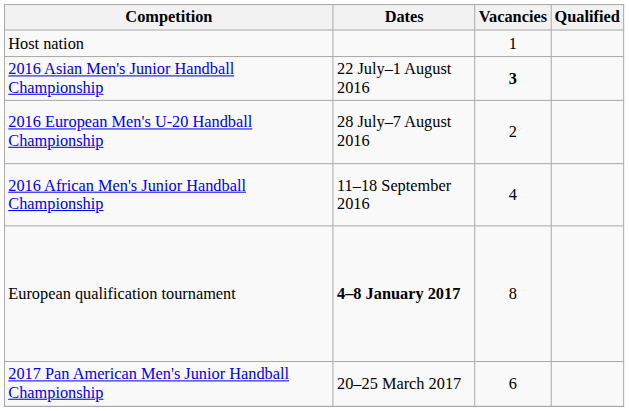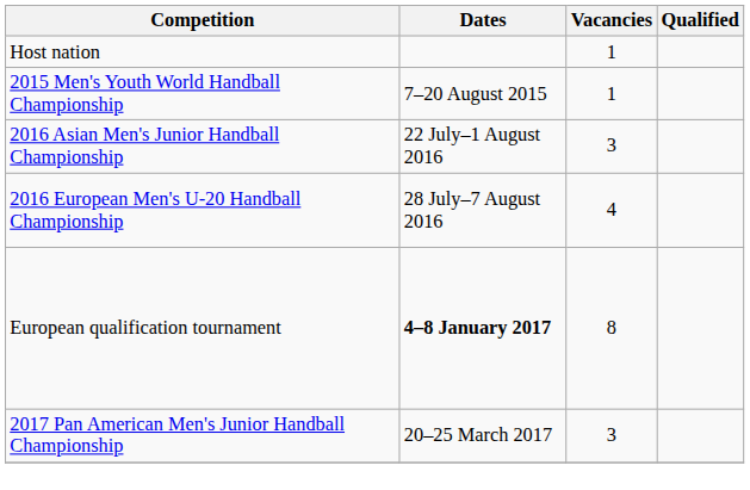 <table class="wikitable">
 <tr>
 <th>Competition</th>
 <th>Dates</th>
 <th>Vacancies</th>
 <th>Qualified</th>
 </tr>
 <tr>
 <td>Host nation</td>
 <td></td>
 <td align="center">1</td>
 <td></td>
 </tr>
 <tr>
+<td><a href='#'>2015 Men's Youth World Handball Championship</a></td>
+<td>7–20 August 2015</td>
+<td align="center">1</td>
+<td></td>
+</tr>
+<tr>
 <td><a href='#'>2016 Asian Men's Junior Handball Championship</a></td>
 <td>22 July–1 August 2016</td>
-<td align="center"><strong>3</strong></td>
+<td align="center">3</td>
 <td><br><br></td>
 </tr>
 <tr>
 <td><a href='#'>2016 European Men's U-20 Handball Championship</a></td>
 <td>28 July–7 August 2016</td>
-<td align="center">2</td>
-<td><br><br><br></td>
-</tr>
-<tr>
-<td><a href='#'>2016 African Men's Junior Handball Championship</a></td>
-<td>11–18 September 2016</td>
 <td align="center">4</td>
 <td><br><br><br></td>
 </tr>
 <tr>
 <td>European qualification tournament</td>
 <td><strong>4–8 January 2017</strong></td>
 <td align="center">8</td>
 <td><br><br><br><br><br><br><br></td>
 </tr>
 <tr>
 <td><a href='#'>2017 Pan American Men's Junior Handball Championship</a></td>
 <td>20–25 March 2017</td>
-<td align="center">6</td>
+<td align="center">3</td>
 <td><br><br></td>
 </tr>
 <tr>
 </tr>
 </table>
